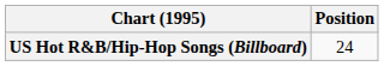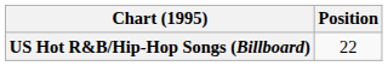 <table class="wikitable plainrowheaders" style="text-align:center">
 <tr>
 <th scope="col">Chart (1995)</th>
 <th scope="col">Position</th>
 </tr>
 <tr>
 <th scope="row">US Hot R&B/Hip-Hop Songs (<em>Billboard</em>)</th>
-<td>24</td>
+<td>22</td>
 </tr>
 </table>
